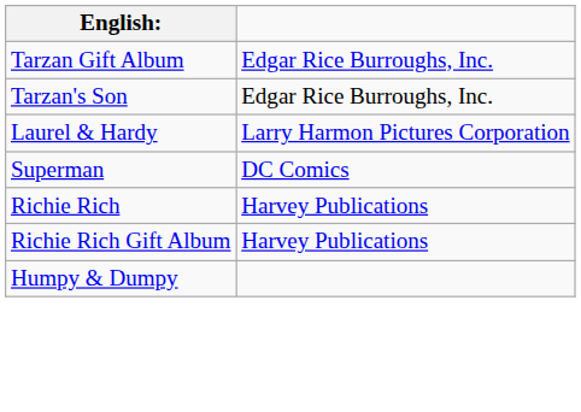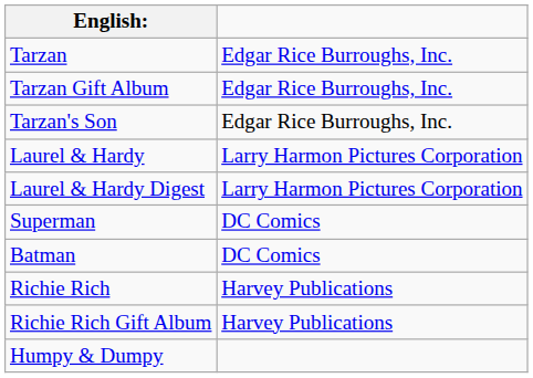 <table class="wikitable">
 <tr>
 <th>English:</th>
+</tr>
+<tr>
+<td><a href='#'>Tarzan</a></td>
+<td><a href='#'>Edgar Rice Burroughs, Inc.</a></td>
 </tr>
 <tr>
 <td><a href='#'>Tarzan Gift Album</a></td>
 <td><a href='#'>Edgar Rice Burroughs, Inc.</a></td>
 </tr>
 <tr>
 <td><a href='#'>Tarzan's Son</a></td>
 <td>Edgar Rice Burroughs, Inc.</td>
 </tr>
 <tr>
 <td><a href='#'>Laurel & Hardy</a></td>
 <td><a href='#'>Larry Harmon Pictures Corporation</a></td>
 </tr>
 <tr>
+<td><a href='#'>Laurel & Hardy Digest</a></td>
+<td><a href='#'>Larry Harmon Pictures Corporation</a></td>
+</tr>
+<tr>
 <td><a href='#'>Superman</a></td>
+<td><a href='#'>DC Comics</a></td>
+</tr>
+<tr>
+<td><a href='#'>Batman</a></td>
 <td><a href='#'>DC Comics</a></td>
 </tr>
 <tr>
 <td><a href='#'>Richie Rich</a></td>
 <td><a href='#'>Harvey Publications</a></td>
 </tr>
 <tr>
 <td><a href='#'>Richie Rich Gift Album</a></td>
 <td><a href='#'>Harvey Publications</a></td>
 </tr>
 <tr>
 <td><a href='#'>Humpy & Dumpy</a></td>
 </tr>
 </table>
